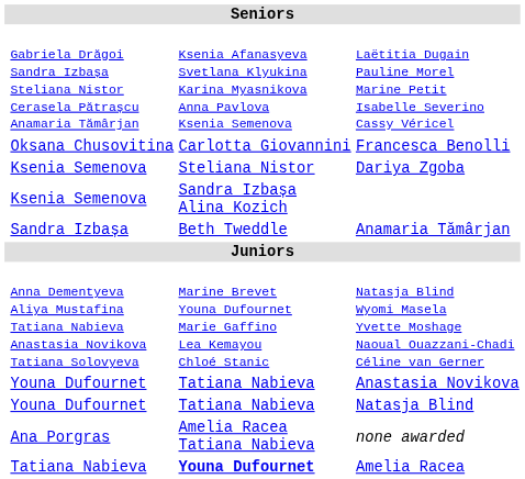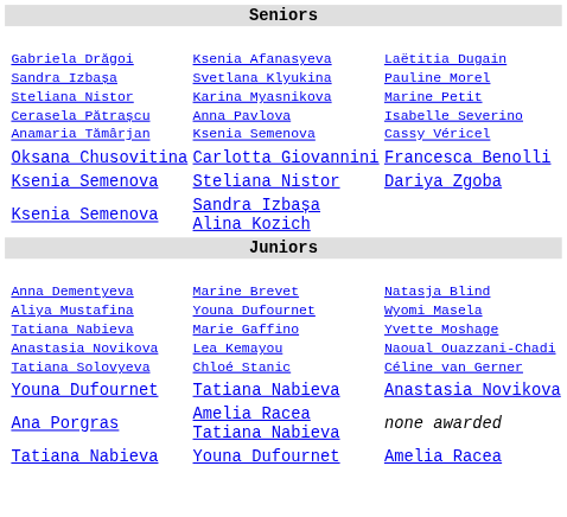 <table>
 <tr bgcolor="DFDFDF">
 <td colspan="4" align="center"><strong>Seniors</strong></td>
 </tr>
 <tr>
 <th scope=row style="text-align:left"><br></th>
 <td><br><small><a href='#'>Gabriela Drăgoi</a><br><a href='#'>Sandra Izbașa</a><br><a href='#'>Steliana Nistor</a><br><a href='#'>Cerasela Pătrașcu</a><br><a href='#'>Anamaria Tămârjan</a></small></td>
 <td><br><small><a href='#'>Ksenia Afanasyeva</a><br><a href='#'>Svetlana Klyukina</a><br><a href='#'>Karina Myasnikova</a><br><a href='#'>Anna Pavlova</a><br><a href='#'>Ksenia Semenova</a></small></td>
 <td><br><small><a href='#'>Laëtitia Dugain</a><br><a href='#'>Pauline Morel</a><br><a href='#'>Marine Petit</a><br><a href='#'>Isabelle Severino</a><br><a href='#'>Cassy Véricel</a></small></td>
 </tr>
 <tr>
 <th scope=row style="text-align:left"><br></th>
 <td> <a href='#'>Oksana Chusovitina</a></td>
 <td> <a href='#'>Carlotta Giovannini</a></td>
 <td> <a href='#'>Francesca Benolli</a></td>
 </tr>
 <tr>
 <th scope=row style="text-align:left"><br></th>
 <td> <a href='#'>Ksenia Semenova</a></td>
 <td> <a href='#'>Steliana Nistor</a></td>
 <td> <a href='#'>Dariya Zgoba</a></td>
 </tr>
 <tr>
 <th scope=row style="text-align:left"><br></th>
 <td> <a href='#'>Ksenia Semenova</a></td>
 <td> <a href='#'>Sandra Izbașa</a><br> <a href='#'>Alina Kozich</a></td>
 <td></td>
 </tr>
-<tr>
-<th scope=row style="text-align:left"><br></th>
-<td> <a href='#'>Sandra Izbașa</a></td>
-<td> <a href='#'>Beth Tweddle</a></td>
-<td> <a href='#'>Anamaria Tămârjan</a></td>
-</tr>
 <tr bgcolor="DFDFDF">
 <td colspan="4" align="center"><strong>Juniors</strong></td>
 </tr>
 <tr>
 <th scope=row style="text-align:left"><br></th>
 <td><br><small><a href='#'>Anna Dementyeva</a><br><a href='#'>Aliya Mustafina</a><br><a href='#'>Tatiana Nabieva</a><br><a href='#'>Anastasia Novikova</a><br><a href='#'>Tatiana Solovyeva</a></small></td>
 <td><br><small><a href='#'>Marine Brevet</a><br><a href='#'>Youna Dufournet</a><br><a href='#'>Marie Gaffino</a><br><a href='#'>Lea Kemayou</a><br><a href='#'>Chloé Stanic</a></small></td>
 <td><br><small><a href='#'>Natasja Blind</a><br><a href='#'>Wyomi Masela</a><br><a href='#'>Yvette Moshage</a><br><a href='#'>Naoual Ouazzani-Chadi</a><br><a href='#'>Céline van Gerner</a></small></td>
 </tr>
 <tr>
 <th scope=row style="text-align:left"><br></th>
 <td> <a href='#'>Youna Dufournet</a></td>
 <td> <a href='#'>Tatiana Nabieva</a></td>
 <td> <a href='#'>Anastasia Novikova</a></td>
 </tr>
 <tr>
 <th scope=row style="text-align:left"><br></th>
-<td> <a href='#'>Youna Dufournet</a></td>
-<td> <a href='#'>Tatiana Nabieva</a></td>
-<td> <a href='#'>Natasja Blind</a></td>
-</tr>
-<tr>
-<th scope=row style="text-align:left"><br></th>
 <td> <a href='#'>Ana Porgras</a></td>
 <td> <a href='#'>Amelia Racea</a><br> <a href='#'>Tatiana Nabieva</a></td>
 <td><em>none awarded</em></td>
 </tr>
 <tr>
 <th scope=row style="text-align:left"><br></th>
 <td> <a href='#'>Tatiana Nabieva</a></td>
-<td><strong> <a href='#'>Youna Dufournet</a></strong></td>
+<td> <a href='#'>Youna Dufournet</a></td>
 <td> <a href='#'>Amelia Racea</a></td>
 </tr>
 </table>
